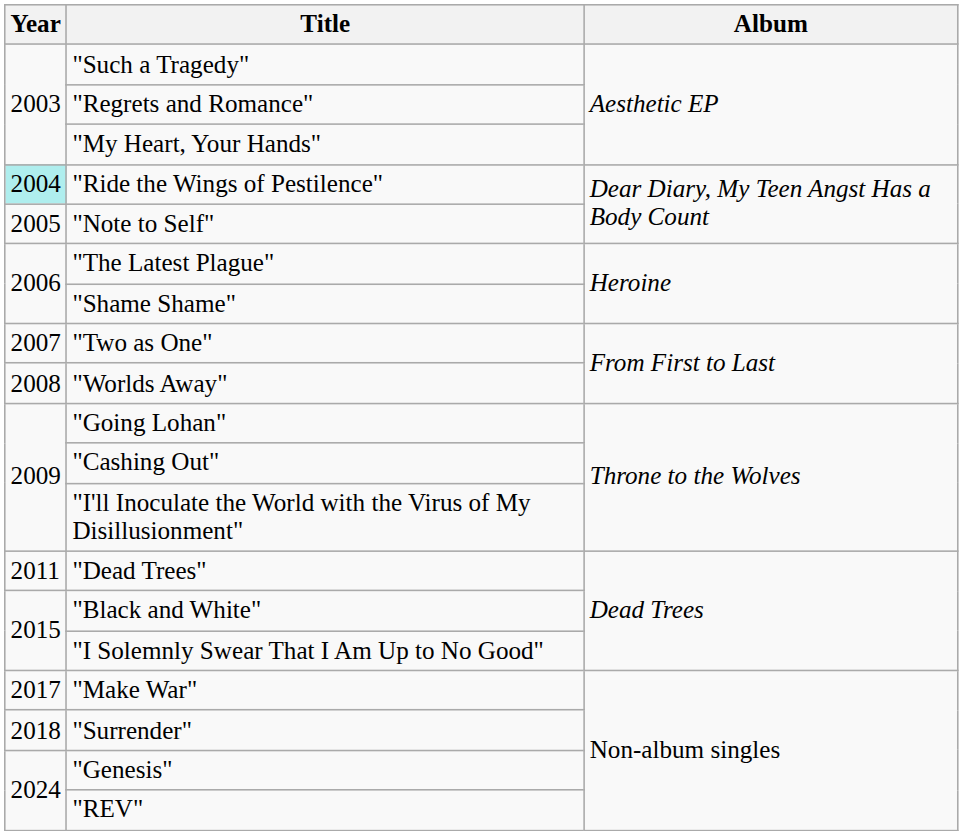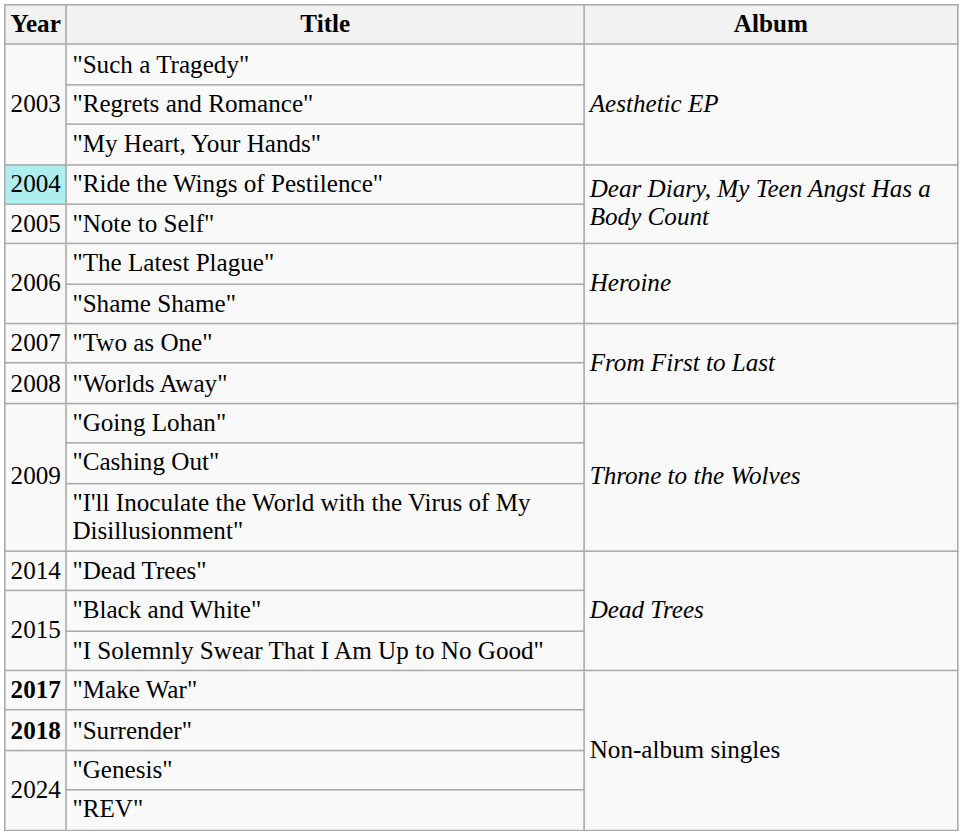 <table class="wikitable">
 <tr>
 <th>Year</th>
 <th>Title</th>
 <th>Album</th>
 </tr>
 <tr>
 <td rowspan="3">2003</td>
 <td>"Such a Tragedy"</td>
 <td rowspan="3"><em>Aesthetic EP</em></td>
 </tr>
 <tr>
 <td>"Regrets and Romance"</td>
 </tr>
 <tr>
 <td>"My Heart, Your Hands"</td>
 </tr>
 <tr>
 <td style="background: paleturquoise;">2004</td>
 <td>"Ride the Wings of Pestilence"</td>
 <td rowspan="2"><em>Dear Diary, My Teen Angst Has a Body Count</em></td>
 </tr>
 <tr>
 <td>2005</td>
 <td>"Note to Self"</td>
 </tr>
 <tr>
 <td rowspan="2">2006</td>
 <td>"The Latest Plague"</td>
 <td rowspan="2"><em>Heroine</em></td>
 </tr>
 <tr>
 <td>"Shame Shame"</td>
 </tr>
 <tr>
 <td>2007</td>
 <td>"Two as One"</td>
 <td rowspan="2"><em>From First to Last</em></td>
 </tr>
 <tr>
 <td>2008</td>
 <td>"Worlds Away"</td>
 </tr>
 <tr>
 <td rowspan="3">2009</td>
 <td>"Going Lohan"</td>
 <td rowspan="3"><em>Throne to the Wolves</em></td>
 </tr>
 <tr>
 <td>"Cashing Out"</td>
 </tr>
 <tr>
 <td>"I'll Inoculate the World with the Virus of My Disillusionment"</td>
 </tr>
 <tr>
-<td>2011</td>
+<td>2014</td>
 <td>"Dead Trees"</td>
 <td rowspan="3"><em>Dead Trees</em></td>
 </tr>
 <tr>
 <td rowspan="2">2015</td>
 <td>"Black and White"</td>
 </tr>
 <tr>
 <td>"I Solemnly Swear That I Am Up to No Good"</td>
 </tr>
 <tr>
-<td>2017</td>
+<td><strong>2017</strong></td>
 <td>"Make War"</td>
 <td rowspan="4">Non-album singles</td>
 </tr>
 <tr>
-<td>2018</td>
+<td><strong>2018</strong></td>
 <td>"Surrender"</td>
 </tr>
 <tr>
 <td rowspan="2">2024</td>
 <td>"Genesis"</td>
 </tr>
 <tr>
 <td>"REV"</td>
 </tr>
 </table>
